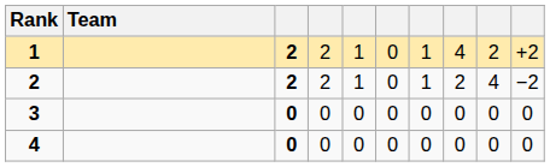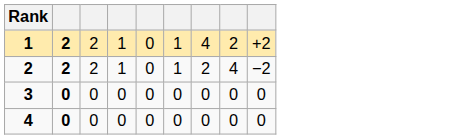 <table class="wikitable" style="text-align:center">
 <tr>
 <th width=30>Rank</th>
-<th width=165 style="text-align:left">Team</th>
 <th width=20></th>
 <th width=20></th>
 <th width=20></th>
 <th width=20></th>
 <th width=20></th>
 <th width=20></th>
 <th width=20></th>
 <th width=20></th>
 </tr>
 <tr bgcolor="#ffebad">
 <td><strong>1</strong></td>
-<td align="left"></td>
 <td><strong>2</strong></td>
 <td>2</td>
 <td>1</td>
 <td>0</td>
 <td>1</td>
 <td>4</td>
 <td>2</td>
 <td>+2</td>
 </tr>
 <tr>
 <td><strong>2</strong></td>
-<td align="left"></td>
 <td><strong>2</strong></td>
 <td>2</td>
 <td>1</td>
 <td>0</td>
 <td>1</td>
 <td>2</td>
 <td>4</td>
 <td>−2</td>
 </tr>
 <tr>
 <td><strong>3</strong></td>
-<td align="left"></td>
 <td><strong>0</strong></td>
 <td>0</td>
 <td>0</td>
 <td>0</td>
 <td>0</td>
 <td>0</td>
 <td>0</td>
 <td>0</td>
 </tr>
 <tr>
 <td><strong>4</strong></td>
-<td align="left"></td>
 <td><strong>0</strong></td>
 <td>0</td>
 <td>0</td>
 <td>0</td>
 <td>0</td>
 <td>0</td>
 <td>0</td>
 <td>0</td>
 </tr>
 </table>
